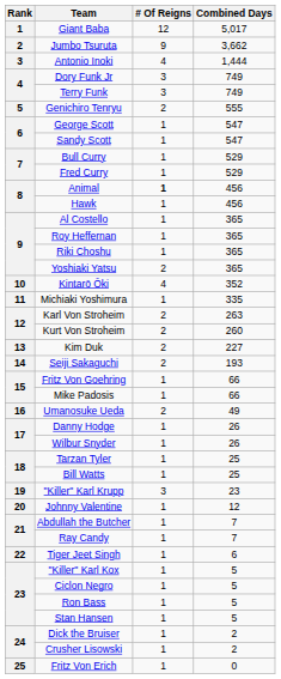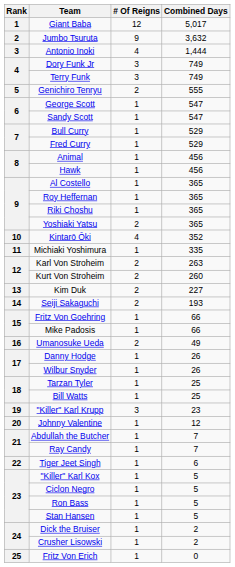 <table style="font-size: 85%; text-align: center;" class="wikitable">
 <tr>
 <th>Rank</th>
 <th>Team</th>
 <th># Of Reigns</th>
 <th>Combined Days</th>
 </tr>
 <tr>
 <th>1</th>
 <td><a href='#'>Giant Baba</a></td>
 <td>12</td>
 <td>5,017</td>
 </tr>
 <tr>
 <th>2</th>
 <td><a href='#'>Jumbo Tsuruta</a></td>
 <td>9</td>
-<td>3,662</td>
+<td>3,632</td>
 </tr>
 <tr>
 <th>3</th>
 <td><a href='#'>Antonio Inoki</a></td>
 <td>4</td>
 <td>1,444</td>
 </tr>
 <tr>
 <th rowspan=2>4</th>
 <td><a href='#'>Dory Funk Jr</a></td>
 <td>3</td>
 <td>749</td>
 </tr>
 <tr>
 <td><a href='#'>Terry Funk</a></td>
 <td>3</td>
 <td>749</td>
 </tr>
 <tr>
 <th>5</th>
 <td><a href='#'>Genichiro Tenryu</a></td>
 <td>2</td>
 <td>555</td>
 </tr>
 <tr>
 <th rowspan=2>6</th>
 <td><a href='#'>George Scott</a></td>
 <td>1</td>
 <td>547</td>
 </tr>
 <tr>
 <td><a href='#'>Sandy Scott</a></td>
 <td>1</td>
 <td>547</td>
 </tr>
 <tr>
 <th rowspan=2>7</th>
 <td><a href='#'>Bull Curry</a></td>
 <td>1</td>
 <td>529</td>
 </tr>
 <tr>
 <td><a href='#'>Fred Curry</a></td>
 <td>1</td>
 <td>529</td>
 </tr>
 <tr>
 <th rowspan=2>8</th>
 <td><a href='#'>Animal</a></td>
-<td><strong>1</strong></td>
+<td>1</td>
 <td>456</td>
 </tr>
 <tr>
 <td><a href='#'>Hawk</a></td>
 <td>1</td>
 <td>456</td>
 </tr>
 <tr>
 <th rowspan=4>9</th>
 <td><a href='#'>Al Costello</a></td>
 <td>1</td>
 <td>365</td>
 </tr>
 <tr>
 <td><a href='#'>Roy Heffernan</a></td>
 <td>1</td>
 <td>365</td>
 </tr>
 <tr>
 <td><a href='#'>Riki Choshu</a></td>
 <td>1</td>
 <td>365</td>
 </tr>
 <tr>
 <td><a href='#'>Yoshiaki Yatsu</a></td>
 <td>2</td>
 <td>365</td>
 </tr>
 <tr>
 <th>10</th>
 <td><a href='#'>Kintarō Ōki</a></td>
 <td>4</td>
 <td>352</td>
 </tr>
 <tr>
 <th>11</th>
 <td>Michiaki Yoshimura</td>
 <td>1</td>
 <td>335</td>
 </tr>
 <tr>
 <th rowspan=2>12</th>
 <td>Karl Von Stroheim</td>
 <td>2</td>
 <td>263</td>
 </tr>
 <tr>
 <td>Kurt Von Stroheim</td>
 <td>2</td>
 <td>260</td>
 </tr>
 <tr>
 <th>13</th>
 <td>Kim Duk</td>
 <td>2</td>
 <td>227</td>
 </tr>
 <tr>
 <th>14</th>
 <td><a href='#'>Seiji Sakaguchi</a></td>
 <td>2</td>
 <td>193</td>
 </tr>
 <tr>
 <th rowspan=2>15</th>
 <td><a href='#'>Fritz Von Goehring</a></td>
 <td>1</td>
 <td>66</td>
 </tr>
 <tr>
 <td>Mike Padosis</td>
 <td>1</td>
 <td>66</td>
 </tr>
 <tr>
 <th>16</th>
 <td><a href='#'>Umanosuke Ueda</a></td>
 <td>2</td>
 <td>49</td>
 </tr>
 <tr>
 <th rowspan=2>17</th>
 <td><a href='#'>Danny Hodge</a></td>
 <td>1</td>
 <td>26</td>
 </tr>
 <tr>
 <td><a href='#'>Wilbur Snyder</a></td>
 <td>1</td>
 <td>26</td>
 </tr>
 <tr>
 <th rowspan=2>18</th>
 <td><a href='#'>Tarzan Tyler</a></td>
 <td>1</td>
 <td>25</td>
 </tr>
 <tr>
 <td><a href='#'>Bill Watts</a></td>
 <td>1</td>
 <td>25</td>
 </tr>
 <tr>
 <th>19</th>
 <td><a href='#'>"Killer" Karl Krupp</a></td>
 <td>3</td>
 <td>23</td>
 </tr>
 <tr>
 <th>20</th>
 <td><a href='#'>Johnny Valentine</a></td>
 <td>1</td>
 <td>12</td>
 </tr>
 <tr>
 <th rowspan=2>21</th>
 <td><a href='#'>Abdullah the Butcher</a></td>
 <td>1</td>
 <td>7</td>
 </tr>
 <tr>
 <td><a href='#'>Ray Candy</a></td>
 <td>1</td>
 <td>7</td>
 </tr>
 <tr>
 <th>22</th>
 <td><a href='#'>Tiger Jeet Singh</a></td>
 <td>1</td>
 <td>6</td>
 </tr>
 <tr>
 <th rowspan=4>23</th>
 <td><a href='#'>"Killer" Karl Kox</a></td>
 <td>1</td>
 <td>5</td>
 </tr>
 <tr>
 <td><a href='#'>Ciclon Negro</a></td>
 <td>1</td>
 <td>5</td>
 </tr>
 <tr>
 <td><a href='#'>Ron Bass</a></td>
 <td>1</td>
 <td>5</td>
 </tr>
 <tr>
 <td><a href='#'>Stan Hansen</a></td>
 <td>1</td>
 <td>5</td>
 </tr>
 <tr>
 <th rowspan=2>24</th>
 <td><a href='#'>Dick the Bruiser</a></td>
 <td>1</td>
 <td>2</td>
 </tr>
 <tr>
 <td><a href='#'>Crusher Lisowski</a></td>
 <td>1</td>
 <td>2</td>
 </tr>
 <tr>
 <th>25</th>
 <td><a href='#'>Fritz Von Erich</a></td>
 <td>1</td>
 <td>0</td>
 </tr>
 </table>
